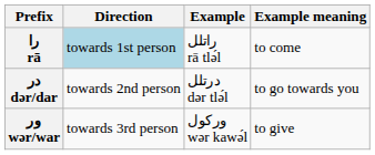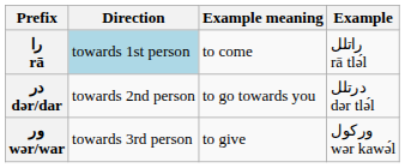 <table class="wikitable">
 <tr>
 <th>Prefix</th>
 <th>Direction</th>
+<th>Example meaning</th>
 <th>Example</th>
-<th>Example meaning</th>
 </tr>
 <tr>
 <th>را<br>rā</th>
 <td style="background: lightblue;">towards 1st person</td>
+<td>to come</td>
 <td>راتلل<br>rā tlә́l</td>
-<td>to come</td>
 </tr>
 <tr>
 <th>در<br>dər/dar</th>
 <td>towards 2nd person</td>
+<td>to go towards you</td>
 <td>درتلل<br>dәr tlә́l</td>
-<td>to go towards you</td>
 </tr>
 <tr>
 <th>ور<br>wər/war</th>
 <td>towards 3rd person</td>
+<td>to give</td>
 <td>ورکول<br>wәr kawә́l</td>
-<td>to give</td>
 </tr>
 </table>
